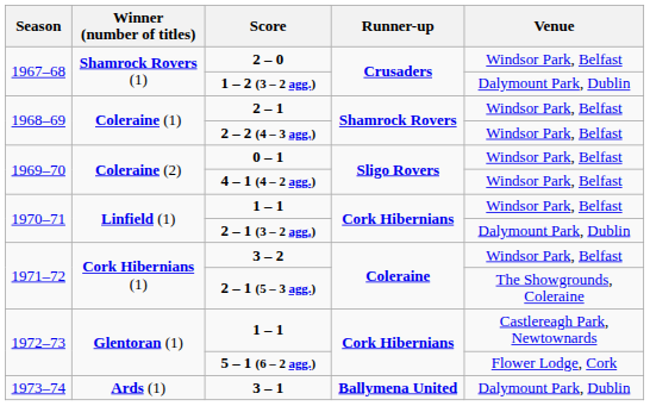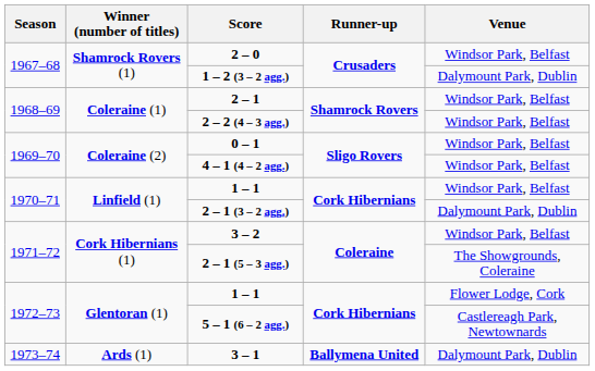 <table class="wikitable" border="1" cellpadding="2" style="border-collapse: collapse; text-align: center; width: 75%; margin: 4 left;">
 <tr style="background: #efefef;">
 <th width="65">Season</th>
 <th width="145">Winner<br>(number of titles)</th>
 <th width="145">Score</th>
 <th width="145">Runner-up</th>
 <th width="200">Venue</th>
 </tr>
 <tr>
 <td rowspan=2><a href='#'>1967–68</a></td>
 <td rowspan=2> <strong><a href='#'>Shamrock Rovers</a></strong> (1)</td>
 <td><strong>2 – 0</strong></td>
 <td rowspan=2> <strong><a href='#'>Crusaders</a></strong></td>
 <td><a href='#'>Windsor Park</a>, <a href='#'>Belfast</a></td>
 </tr>
 <tr>
 <td><strong>1 – 2  <small>(3 – 2 <a href='#'>agg.</a>)</small></strong></td>
 <td><a href='#'>Dalymount Park</a>, <a href='#'>Dublin</a></td>
 </tr>
 <tr>
 <td rowspan=2><a href='#'>1968–69</a></td>
 <td rowspan=2> <strong><a href='#'>Coleraine</a></strong> (1)</td>
 <td><strong>2 – 1</strong></td>
 <td rowspan=2> <strong><a href='#'>Shamrock Rovers</a></strong></td>
 <td><a href='#'>Windsor Park</a>, <a href='#'>Belfast</a></td>
 </tr>
 <tr>
 <td><strong>2 – 2 <small>(4 – 3 <a href='#'>agg.</a>)</small></strong></td>
 <td><a href='#'>Windsor Park</a>, <a href='#'>Belfast</a></td>
 </tr>
 <tr>
 <td rowspan=2><a href='#'>1969–70</a></td>
 <td rowspan=2> <strong><a href='#'>Coleraine</a></strong> (2)</td>
 <td><strong>0 – 1</strong></td>
 <td rowspan=2> <strong><a href='#'>Sligo Rovers</a></strong></td>
 <td><a href='#'>Windsor Park</a>, <a href='#'>Belfast</a></td>
 </tr>
 <tr>
 <td><strong>4 – 1 <small>(4 – 2 <a href='#'>agg.</a>)</small></strong></td>
 <td><a href='#'>Windsor Park</a>, <a href='#'>Belfast</a></td>
 </tr>
 <tr>
 <td rowspan=2><a href='#'>1970–71</a></td>
 <td rowspan=2> <strong><a href='#'>Linfield</a></strong> (1)</td>
 <td><strong>1 – 1</strong></td>
 <td rowspan=2> <strong><a href='#'>Cork Hibernians</a></strong></td>
 <td><a href='#'>Windsor Park</a>, <a href='#'>Belfast</a></td>
 </tr>
 <tr>
 <td><strong>2 – 1 <small>(3 – 2 <a href='#'>agg.</a>)</small></strong></td>
 <td><a href='#'>Dalymount Park</a>, <a href='#'>Dublin</a></td>
 </tr>
 <tr>
 <td rowspan=2><a href='#'>1971–72</a></td>
 <td rowspan=2> <strong><a href='#'>Cork Hibernians</a></strong> (1)</td>
 <td><strong>3 – 2</strong></td>
 <td rowspan=2> <strong><a href='#'>Coleraine</a></strong></td>
 <td><a href='#'>Windsor Park</a>, <a href='#'>Belfast</a></td>
 </tr>
 <tr>
 <td><strong>2 – 1 <small>(5 – 3 <a href='#'>agg.</a>)</small></strong></td>
 <td><a href='#'>The Showgrounds</a>, <a href='#'>Coleraine</a></td>
 </tr>
 <tr>
 <td rowspan=2><a href='#'>1972–73</a></td>
 <td rowspan=2> <strong><a href='#'>Glentoran</a></strong> (1)</td>
 <td><strong>1 – 1</strong></td>
 <td rowspan=2> <strong><a href='#'>Cork Hibernians</a></strong></td>
-<td><a href='#'>Castlereagh Park</a>, <a href='#'>Newtownards</a></td>
+<td><a href='#'>Flower Lodge</a>, <a href='#'>Cork</a></td>
 </tr>
 <tr>
 <td><strong>5 – 1 <small>(6 – 2 <a href='#'>agg.</a>)</small></strong></td>
-<td><a href='#'>Flower Lodge</a>, <a href='#'>Cork</a></td>
+<td><a href='#'>Castlereagh Park</a>, <a href='#'>Newtownards</a></td>
 </tr>
 <tr>
 <td><a href='#'>1973–74</a></td>
 <td> <strong><a href='#'>Ards</a></strong> (1)</td>
 <td><strong>3 – 1</strong></td>
 <td> <strong><a href='#'>Ballymena United</a></strong></td>
 <td><a href='#'>Dalymount Park</a>, <a href='#'>Dublin</a></td>
 </tr>
 </table>
